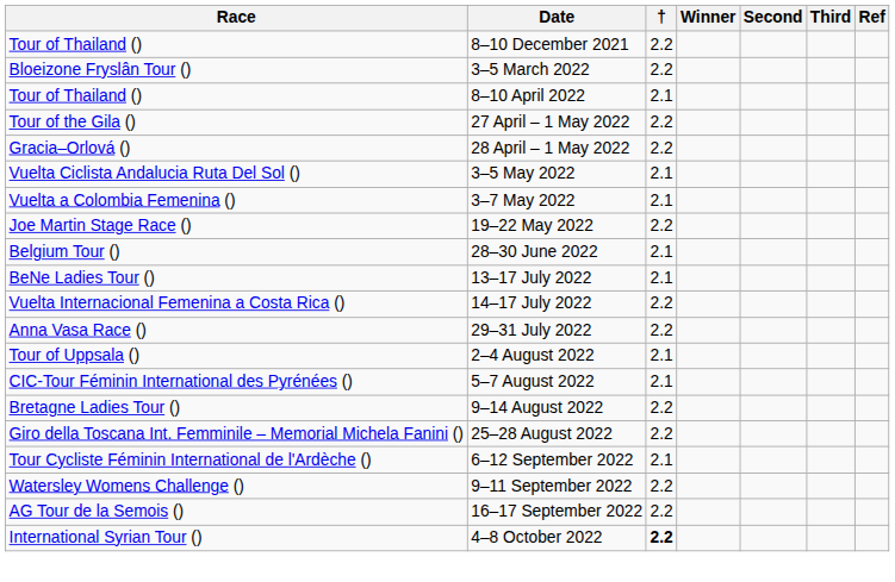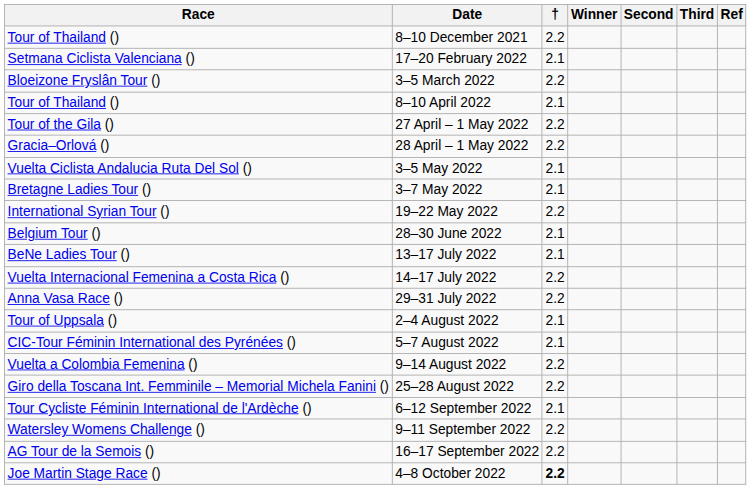 <table class="wikitable sortable">
 <tr>
 <th>Race</th>
 <th>Date</th>
 <th> †</th>
 <th>Winner</th>
 <th>Second</th>
 <th>Third</th>
 <th>Ref</th>
 </tr>
 <tr>
 <td> <a href='#'>Tour of Thailand</a> ()</td>
 <td>8–10 December 2021</td>
 <td>2.2</td>
+<td></td>
+<td></td>
+<td></td>
+<td align=center></td>
+</tr>
+<tr>
+<td> <a href='#'>Setmana Ciclista Valenciana</a> ()</td>
+<td>17–20 February 2022</td>
+<td>2.1</td>
 <td></td>
 <td></td>
 <td></td>
 <td align=center></td>
 </tr>
 <tr>
 <td> <a href='#'>Bloeizone Fryslân Tour</a> ()</td>
 <td>3–5 March 2022</td>
 <td>2.2</td>
 <td></td>
 <td></td>
 <td></td>
 <td align=center></td>
 </tr>
 <tr>
 <td> <a href='#'>Tour of Thailand</a> ()</td>
 <td>8–10 April 2022</td>
 <td>2.1</td>
 <td></td>
 <td></td>
 <td></td>
 <td align=center></td>
 </tr>
 <tr>
 <td> <a href='#'>Tour of the Gila</a> ()</td>
 <td>27 April – 1 May 2022</td>
 <td>2.2</td>
 <td></td>
 <td></td>
 <td></td>
 <td align=center></td>
 </tr>
 <tr>
 <td> <a href='#'>Gracia–Orlová</a> ()</td>
 <td>28 April – 1 May 2022</td>
 <td>2.2</td>
 <td></td>
 <td></td>
 <td></td>
 <td align=center></td>
 </tr>
 <tr>
 <td> <a href='#'>Vuelta Ciclista Andalucia Ruta Del Sol</a> ()</td>
 <td>3–5 May 2022</td>
 <td>2.1</td>
 <td></td>
 <td></td>
 <td></td>
 <td align=center></td>
 </tr>
 <tr>
-<td> <a href='#'>Vuelta a Colombia Femenina</a> ()</td>
+<td> <a href='#'>Bretagne Ladies Tour</a> ()</td>
 <td>3–7 May 2022</td>
 <td>2.1</td>
 <td></td>
 <td></td>
 <td></td>
 <td align=center></td>
 </tr>
 <tr>
-<td> <a href='#'>Joe Martin Stage Race</a> ()</td>
+<td> <a href='#'>International Syrian Tour</a> ()</td>
 <td>19–22 May 2022</td>
 <td>2.2</td>
 <td></td>
 <td></td>
 <td></td>
 <td align=center></td>
 </tr>
 <tr>
 <td> <a href='#'>Belgium Tour</a> ()</td>
 <td>28–30 June 2022</td>
 <td>2.1</td>
 <td></td>
 <td></td>
 <td></td>
 <td align=center></td>
 </tr>
 <tr>
 <td> <a href='#'>BeNe Ladies Tour</a> ()</td>
 <td>13–17 July 2022</td>
 <td>2.1</td>
 <td></td>
 <td></td>
 <td></td>
 <td align=center></td>
 </tr>
 <tr>
 <td> <a href='#'>Vuelta Internacional Femenina a Costa Rica</a> ()</td>
 <td>14–17 July 2022</td>
 <td>2.2</td>
 <td></td>
 <td></td>
 <td></td>
 <td align=center></td>
 </tr>
 <tr>
 <td> <a href='#'>Anna Vasa Race</a> ()</td>
 <td>29–31 July 2022</td>
 <td>2.2</td>
 <td></td>
 <td></td>
 <td></td>
 <td align=center></td>
 </tr>
 <tr>
 <td> <a href='#'>Tour of Uppsala</a> ()</td>
 <td>2–4 August 2022</td>
 <td>2.1</td>
 <td></td>
 <td></td>
 <td></td>
 <td align=center></td>
 </tr>
 <tr>
 <td> <a href='#'>CIC-Tour Féminin International des Pyrénées</a> ()</td>
 <td>5–7 August 2022</td>
 <td>2.1</td>
 <td></td>
 <td></td>
 <td></td>
 <td align=center></td>
 </tr>
 <tr>
-<td> <a href='#'>Bretagne Ladies Tour</a> ()</td>
+<td> <a href='#'>Vuelta a Colombia Femenina</a> ()</td>
 <td>9–14 August 2022</td>
 <td>2.2</td>
 <td></td>
 <td></td>
 <td></td>
 <td align=center></td>
 </tr>
 <tr>
 <td> <a href='#'>Giro della Toscana Int. Femminile – Memorial Michela Fanini</a> ()</td>
 <td>25–28 August 2022</td>
 <td>2.2</td>
 <td></td>
 <td></td>
 <td></td>
 <td align=center></td>
 </tr>
 <tr>
 <td> <a href='#'>Tour Cycliste Féminin International de l'Ardèche</a> ()</td>
 <td>6–12 September 2022</td>
 <td>2.1</td>
 <td></td>
 <td></td>
 <td></td>
 <td align=center></td>
 </tr>
 <tr>
 <td> <a href='#'>Watersley Womens Challenge</a> ()</td>
 <td>9–11 September 2022</td>
 <td>2.2</td>
 <td></td>
 <td></td>
 <td></td>
 <td align=center></td>
 </tr>
 <tr>
 <td> <a href='#'>AG Tour de la Semois</a> ()</td>
 <td>16–17 September 2022</td>
 <td>2.2</td>
 <td></td>
 <td></td>
 <td></td>
 <td align=center></td>
 </tr>
 <tr>
-<td> <a href='#'>International Syrian Tour</a> ()</td>
+<td> <a href='#'>Joe Martin Stage Race</a> ()</td>
 <td>4–8 October 2022</td>
 <td><strong>2.2</strong></td>
 <td></td>
 <td></td>
 <td></td>
 <td align=center></td>
 </tr>
 </table>
